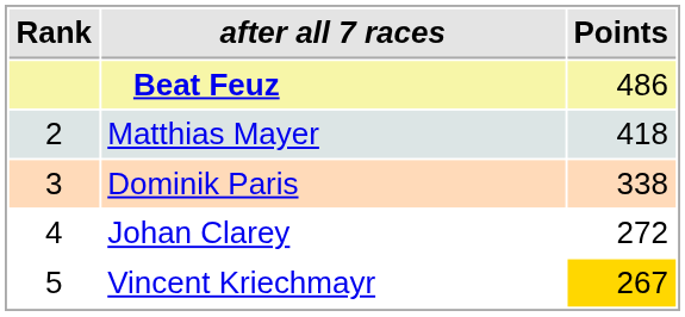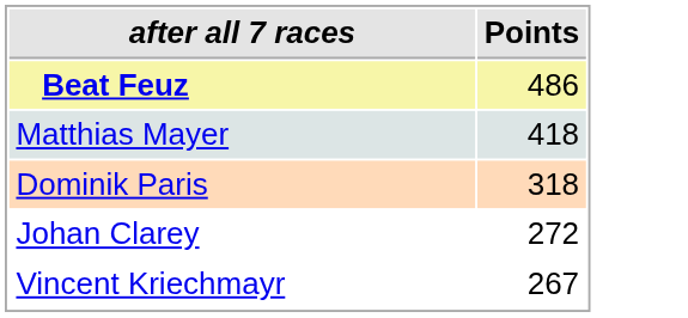 <table cellspacing="1" cellpadding="3" style="border:1px solid #aaa; font-size:86%;">
 <tr style="background:#e4e4e4;">
-<th style="border-bottom:1px solid #aaa; width:10px;">Rank</th>
 <th style="border-bottom:1px solid #aaa; width:200px; white-space:nowrap;"><em>after all 7 races</em></th>
 <th style="border-bottom:1px solid #aaa; width:20px;">Points</th>
 </tr>
 <tr style="background:#f7f6a8;">
-<td style="text-align:center;"></td>
 <td>   <strong><a href='#'>Beat Feuz</a></strong></td>
 <td align="right">486</td>
 </tr>
 <tr style="background:#dce5e5;">
-<td style="text-align:center;">2</td>
 <td> <a href='#'>Matthias Mayer</a></td>
 <td align="right">418</td>
 </tr>
 <tr style="background:#ffdab9;">
-<td style="text-align:center;">3</td>
 <td> <a href='#'>Dominik Paris</a></td>
-<td align="right">338</td>
+<td align="right">318</td>
 </tr>
 <tr>
-<td style="text-align:center;">4</td>
 <td> <a href='#'>Johan Clarey</a></td>
 <td align="right">272</td>
 </tr>
 <tr>
-<td style="text-align:center;">5</td>
 <td> <a href='#'>Vincent Kriechmayr</a></td>
-<td align="right" style="background: gold;">267</td>
+<td align="right">267</td>
 </tr>
 </table>
